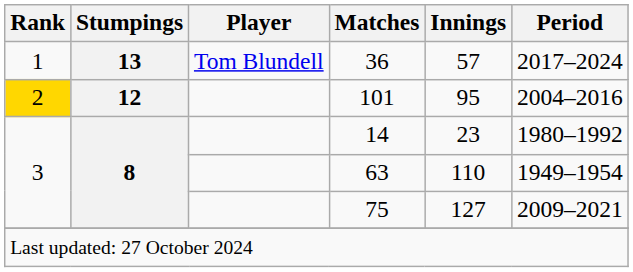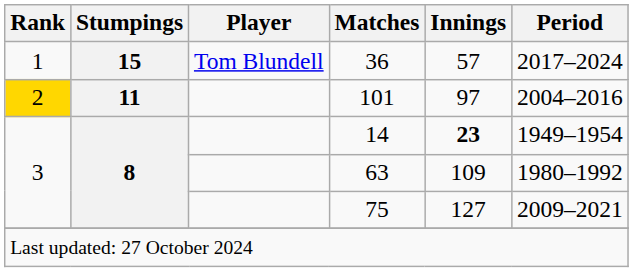 <table class="wikitable plainrowheaders sortable">
 <tr>
 <th scope=col>Rank</th>
 <th scope=col>Stumpings</th>
 <th scope=col>Player</th>
 <th scope=col>Matches</th>
 <th scope=col>Innings</th>
 <th scope=col>Period</th>
 </tr>
 <tr>
 <td align=center>1</td>
-<th scope=row style=text-align:center;>13</th>
+<th scope=row style=text-align:center;>15</th>
 <td><a href='#'>Tom Blundell</a></td>
 <td align=center>36</td>
 <td align=center>57</td>
 <td>2017–2024</td>
 </tr>
 <tr>
 <td align=center style="background: gold;">2</td>
-<th scope=row style=text-align:center;>12</th>
+<th scope=row style=text-align:center;>11</th>
 <td></td>
 <td align=center>101</td>
-<td align=center>95</td>
+<td align=center>97</td>
 <td>2004–2016</td>
 </tr>
 <tr>
 <td align=center rowspan=3>3</td>
 <th scope=row style=text-align:center; rowspan=3>8</th>
 <td></td>
 <td align=center>14</td>
-<td align=center>23</td>
-<td>1980–1992</td>
+<td align=center><strong>23</strong></td>
+<td>1949–1954</td>
 </tr>
 <tr>
 <td></td>
 <td align=center>63</td>
-<td align=center>110</td>
-<td>1949–1954</td>
+<td align=center>109</td>
+<td>1980–1992</td>
 </tr>
 <tr>
 <td></td>
 <td align=center>75</td>
 <td align=center>127</td>
 <td>2009–2021</td>
 </tr>
 <tr>
 </tr>
 <tr class=sortbottom>
 <td colspan=6><small>Last updated: 27 October 2024</small></td>
 </tr>
 </table>
